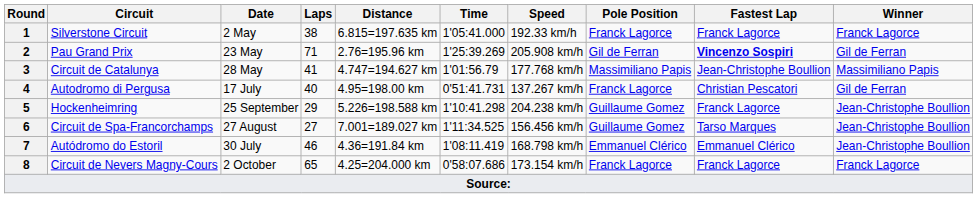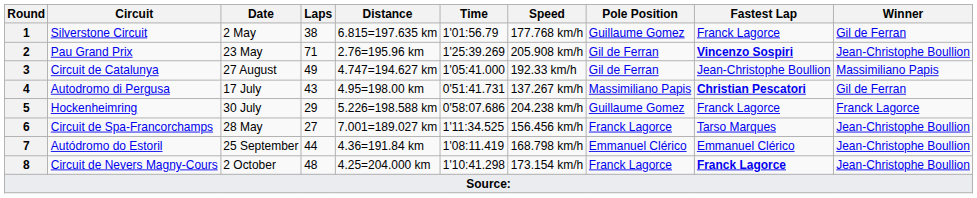 <table class="wikitable" style="font-size:85%">
 <tr>
 <th>Round</th>
 <th>Circuit</th>
 <th>Date</th>
 <th>Laps</th>
 <th>Distance</th>
 <th>Time</th>
 <th>Speed</th>
 <th>Pole Position</th>
 <th>Fastest Lap</th>
 <th>Winner</th>
 </tr>
 <tr>
 <th>1</th>
 <td nowrap> <a href='#'>Silverstone Circuit</a></td>
 <td nowrap>2 May</td>
 <td>38</td>
 <td>6.815=197.635 km</td>
-<td>1'05:41.000</td>
-<td>192.33 km/h</td>
+<td>1'01:56.79</td>
+<td>177.768 km/h</td>
+<td nowrap> <a href='#'>Guillaume Gomez</a></td>
 <td nowrap> <a href='#'>Franck Lagorce</a></td>
-<td nowrap> <a href='#'>Franck Lagorce</a></td>
-<td nowrap> <a href='#'>Franck Lagorce</a></td>
+<td nowrap> <a href='#'>Gil de Ferran</a></td>
 </tr>
 <tr>
 <th>2</th>
 <td nowrap> <a href='#'>Pau Grand Prix</a></td>
 <td nowrap>23 May</td>
 <td>71</td>
 <td>2.76=195.96 km</td>
 <td>1'25:39.269</td>
 <td>205.908 km/h</td>
 <td nowrap> <a href='#'>Gil de Ferran</a></td>
 <td nowrap><strong> <a href='#'>Vincenzo Sospiri</a></strong></td>
-<td nowrap> <a href='#'>Gil de Ferran</a></td>
+<td nowrap> <a href='#'>Jean-Christophe Boullion</a></td>
 </tr>
 <tr>
 <th>3</th>
 <td nowrap> <a href='#'>Circuit de Catalunya</a></td>
-<td nowrap>28 May</td>
-<td>41</td>
+<td nowrap>27 August</td>
+<td>49</td>
 <td>4.747=194.627 km</td>
-<td>1'01:56.79</td>
-<td>177.768 km/h</td>
-<td nowrap> <a href='#'>Massimiliano Papis</a></td>
+<td>1'05:41.000</td>
+<td>192.33 km/h</td>
+<td nowrap> <a href='#'>Gil de Ferran</a></td>
 <td nowrap> <a href='#'>Jean-Christophe Boullion</a></td>
 <td nowrap> <a href='#'>Massimiliano Papis</a></td>
 </tr>
 <tr>
 <th>4</th>
 <td nowrap> <a href='#'>Autodromo di Pergusa</a></td>
 <td nowrap>17 July</td>
-<td>40</td>
+<td>43</td>
 <td>4.95=198.00 km</td>
 <td>0'51:41.731</td>
 <td>137.267 km/h</td>
-<td nowrap> <a href='#'>Franck Lagorce</a></td>
-<td nowrap> <a href='#'>Christian Pescatori</a></td>
+<td nowrap> <a href='#'>Massimiliano Papis</a></td>
+<td nowrap><strong> <a href='#'>Christian Pescatori</a></strong></td>
 <td nowrap> <a href='#'>Gil de Ferran</a></td>
 </tr>
 <tr>
 <th>5</th>
 <td nowrap> <a href='#'>Hockenheimring</a></td>
-<td nowrap>25 September</td>
+<td nowrap>30 July</td>
 <td>29</td>
 <td>5.226=198.588 km</td>
-<td>1'10:41.298</td>
+<td>0'58:07.686</td>
 <td>204.238 km/h</td>
 <td nowrap> <a href='#'>Guillaume Gomez</a></td>
 <td nowrap> <a href='#'>Franck Lagorce</a></td>
-<td nowrap> <a href='#'>Jean-Christophe Boullion</a></td>
+<td nowrap> <a href='#'>Franck Lagorce</a></td>
 </tr>
 <tr>
 <th>6</th>
 <td nowrap> <a href='#'>Circuit de Spa-Francorchamps</a></td>
-<td nowrap>27 August</td>
+<td nowrap>28 May</td>
 <td>27</td>
 <td>7.001=189.027 km</td>
 <td>1'11:34.525</td>
 <td>156.456 km/h</td>
-<td nowrap> <a href='#'>Guillaume Gomez</a></td>
+<td nowrap> <a href='#'>Franck Lagorce</a></td>
 <td nowrap> <a href='#'>Tarso Marques</a></td>
 <td nowrap> <a href='#'>Jean-Christophe Boullion</a></td>
 </tr>
 <tr>
 <th>7</th>
 <td nowrap> <a href='#'>Autódromo do Estoril</a></td>
-<td nowrap>30 July</td>
-<td>46</td>
+<td nowrap>25 September</td>
+<td>44</td>
 <td>4.36=191.84 km</td>
 <td>1'08:11.419</td>
 <td>168.798 km/h</td>
 <td nowrap> <a href='#'>Emmanuel Clérico</a></td>
 <td nowrap> <a href='#'>Emmanuel Clérico</a></td>
 <td nowrap> <a href='#'>Jean-Christophe Boullion</a></td>
 </tr>
 <tr>
 <th>8</th>
 <td nowrap> <a href='#'>Circuit de Nevers Magny-Cours</a></td>
 <td nowrap>2 October</td>
-<td>65</td>
+<td>48</td>
 <td>4.25=204.000 km</td>
-<td>0'58:07.686</td>
+<td>1'10:41.298</td>
 <td>173.154 km/h</td>
 <td nowrap> <a href='#'>Franck Lagorce</a></td>
-<td nowrap> <a href='#'>Franck Lagorce</a></td>
-<td nowrap> <a href='#'>Franck Lagorce</a></td>
+<td nowrap><strong> <a href='#'>Franck Lagorce</a></strong></td>
+<td nowrap> <a href='#'>Jean-Christophe Boullion</a></td>
 </tr>
 <tr class="sortbottom">
 <td colspan="10" style="background-color:#EAECF0;text-align:center"><strong>Source:</strong></td>
 </tr>
 </table>
